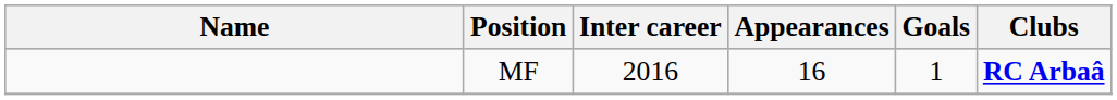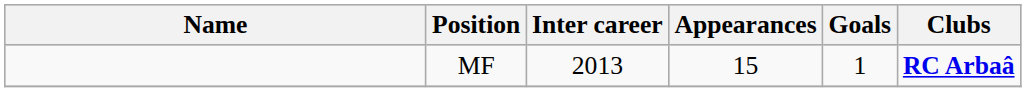 <table class="wikitable sortable" style="text-align: center;">
 <tr>
 <th style="width:16em">Name</th>
 <th>Position</th>
 <th>Inter career</th>
 <th>Appearances</th>
 <th>Goals</th>
 <th>Clubs</th>
 </tr>
 <tr>
 <td align="left"></td>
 <td>MF</td>
-<td>2016</td>
-<td>16</td>
+<td>2013</td>
+<td>15</td>
 <td>1</td>
 <td><strong><a href='#'>RC Arbaâ</a></strong></td>
 </tr>
 <tr>
 </tr>
 </table>
